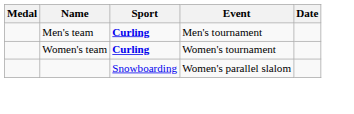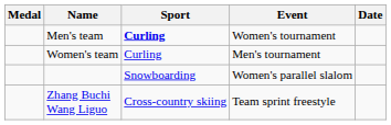 <table class="wikitable sortable" style="font-size: 90%;">
 <tr>
 <th>Medal</th>
 <th>Name</th>
 <th>Sport</th>
 <th>Event</th>
 <th>Date</th>
 </tr>
 <tr>
 <td></td>
 <td>Men's team</td>
 <td><strong><a href='#'>Curling</a></strong></td>
-<td>Men's tournament</td>
+<td>Women's tournament</td>
 <td></td>
 </tr>
 <tr>
 <td></td>
 <td>Women's team</td>
-<td><strong><a href='#'>Curling</a></strong></td>
-<td>Women's tournament</td>
+<td><a href='#'>Curling</a></td>
+<td>Men's tournament</td>
 <td></td>
 </tr>
 <tr>
 <td></td>
 <td></td>
 <td><a href='#'>Snowboarding</a></td>
 <td>Women's parallel slalom</td>
 <td></td>
 </tr>
+<tr>
+<td></td>
+<td><a href='#'>Zhang Buchi</a><br><a href='#'>Wang Liguo</a></td>
+<td><a href='#'>Cross-country skiing</a></td>
+<td>Team sprint freestyle</td>
+<td></td>
+</tr>
 </table>
